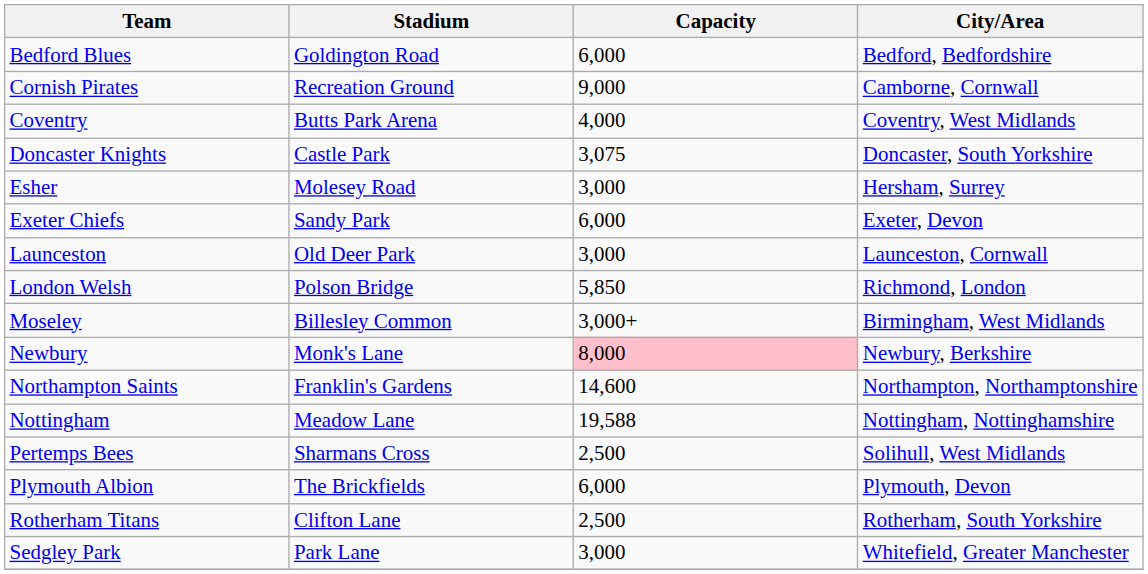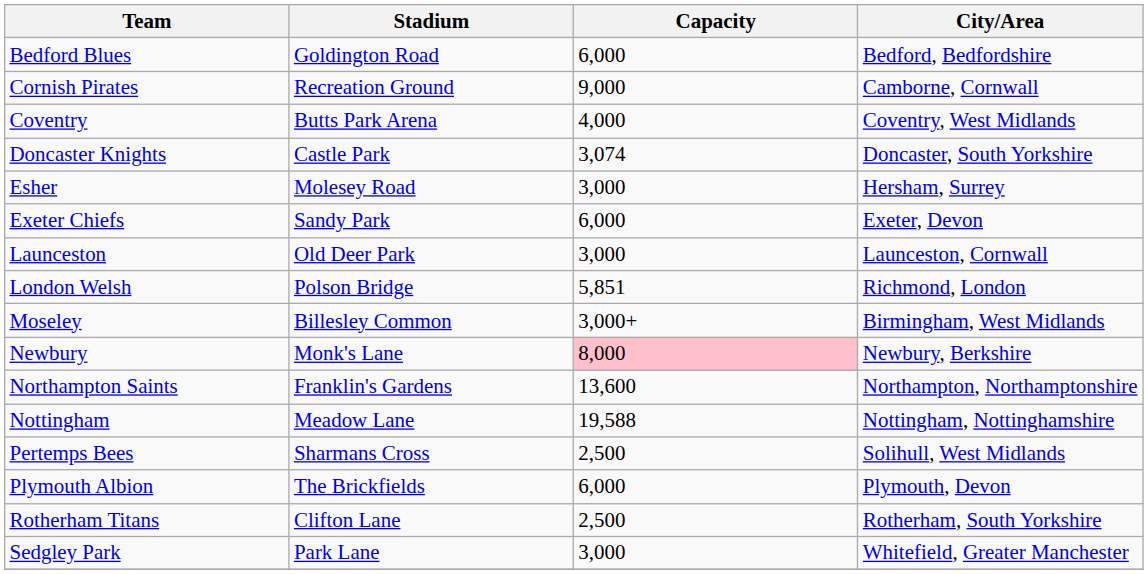 <table class="wikitable sortable">
 <tr>
 <th width=25%>Team</th>
 <th width=25%>Stadium</th>
 <th width=25%>Capacity</th>
 <th width=25%>City/Area</th>
 </tr>
 <tr>
 <td><a href='#'>Bedford Blues</a></td>
 <td><a href='#'>Goldington Road</a></td>
 <td>6,000</td>
 <td><a href='#'>Bedford</a>, <a href='#'>Bedfordshire</a></td>
 </tr>
 <tr>
 <td><a href='#'>Cornish Pirates</a></td>
 <td><a href='#'>Recreation Ground</a></td>
 <td>9,000</td>
 <td><a href='#'>Camborne</a>, <a href='#'>Cornwall</a></td>
 </tr>
 <tr>
 <td><a href='#'>Coventry</a></td>
 <td><a href='#'>Butts Park Arena</a></td>
 <td>4,000</td>
 <td><a href='#'>Coventry</a>, <a href='#'>West Midlands</a></td>
 </tr>
 <tr>
 <td><a href='#'>Doncaster Knights</a></td>
 <td><a href='#'>Castle Park</a></td>
-<td>3,075</td>
+<td>3,074</td>
 <td><a href='#'>Doncaster</a>, <a href='#'>South Yorkshire</a></td>
 </tr>
 <tr>
 <td><a href='#'>Esher</a></td>
 <td><a href='#'>Molesey Road</a></td>
 <td>3,000</td>
 <td><a href='#'>Hersham</a>, <a href='#'>Surrey</a></td>
 </tr>
 <tr>
 <td><a href='#'>Exeter Chiefs</a></td>
 <td><a href='#'>Sandy Park</a></td>
 <td>6,000</td>
 <td><a href='#'>Exeter</a>, <a href='#'>Devon</a></td>
 </tr>
 <tr>
 <td><a href='#'>Launceston</a></td>
 <td><a href='#'>Old Deer Park</a></td>
 <td>3,000</td>
 <td><a href='#'>Launceston</a>, <a href='#'>Cornwall</a></td>
 </tr>
 <tr>
 <td><a href='#'>London Welsh</a></td>
 <td><a href='#'>Polson Bridge</a></td>
-<td>5,850</td>
+<td>5,851</td>
 <td><a href='#'>Richmond</a>, <a href='#'>London</a></td>
 </tr>
 <tr>
 <td><a href='#'>Moseley</a></td>
 <td><a href='#'>Billesley Common</a></td>
 <td>3,000+</td>
 <td><a href='#'>Birmingham</a>, <a href='#'>West Midlands</a></td>
 </tr>
 <tr>
 <td><a href='#'>Newbury</a></td>
 <td><a href='#'>Monk's Lane</a></td>
 <td style="background: pink;">8,000</td>
 <td><a href='#'>Newbury</a>, <a href='#'>Berkshire</a></td>
 </tr>
 <tr>
 <td><a href='#'>Northampton Saints</a></td>
 <td><a href='#'>Franklin's Gardens</a></td>
-<td>14,600</td>
+<td>13,600</td>
 <td><a href='#'>Northampton</a>, <a href='#'>Northamptonshire</a></td>
 </tr>
 <tr>
 <td><a href='#'>Nottingham</a></td>
 <td><a href='#'>Meadow Lane</a></td>
 <td>19,588</td>
 <td><a href='#'>Nottingham</a>, <a href='#'>Nottinghamshire</a></td>
 </tr>
 <tr>
 <td><a href='#'>Pertemps Bees</a></td>
 <td><a href='#'>Sharmans Cross</a></td>
 <td>2,500</td>
 <td><a href='#'>Solihull</a>, <a href='#'>West Midlands</a></td>
 </tr>
 <tr>
 <td><a href='#'>Plymouth Albion</a></td>
 <td><a href='#'>The Brickfields</a></td>
 <td>6,000</td>
 <td><a href='#'>Plymouth</a>, <a href='#'>Devon</a></td>
 </tr>
 <tr>
 <td><a href='#'>Rotherham Titans</a></td>
 <td><a href='#'>Clifton Lane</a></td>
 <td>2,500</td>
 <td><a href='#'>Rotherham</a>, <a href='#'>South Yorkshire</a></td>
 </tr>
 <tr>
 <td><a href='#'>Sedgley Park</a></td>
 <td><a href='#'>Park Lane</a></td>
 <td>3,000</td>
 <td><a href='#'>Whitefield</a>, <a href='#'>Greater Manchester</a></td>
 </tr>
 <tr>
 </tr>
 </table>
